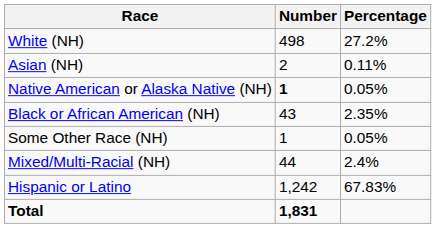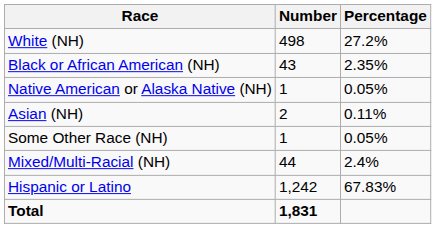 <table class="wikitable">
 <tr>
 <th>Race</th>
 <th>Number</th>
 <th>Percentage</th>
 </tr>
 <tr>
 <td><a href='#'>White</a> (NH)</td>
 <td>498</td>
 <td>27.2%</td>
 </tr>
 <tr>
+<td><a href='#'>Black or African American</a> (NH)</td>
+<td>43</td>
+<td>2.35%</td>
+</tr>
+<tr>
+<td><a href='#'>Native American</a> or <a href='#'>Alaska Native</a> (NH)</td>
+<td>1</td>
+<td>0.05%</td>
+</tr>
+<tr>
 <td><a href='#'>Asian</a> (NH)</td>
 <td>2</td>
 <td>0.11%</td>
-</tr>
-<tr>
-<td><a href='#'>Native American</a> or <a href='#'>Alaska Native</a> (NH)</td>
-<td><strong>1</strong></td>
-<td>0.05%</td>
-</tr>
-<tr>
-<td><a href='#'>Black or African American</a> (NH)</td>
-<td>43</td>
-<td>2.35%</td>
 </tr>
 <tr>
 <td>Some Other Race (NH)</td>
 <td>1</td>
 <td>0.05%</td>
 </tr>
 <tr>
 <td><a href='#'>Mixed/Multi-Racial</a> (NH)</td>
 <td>44</td>
 <td>2.4%</td>
 </tr>
 <tr>
 <td><a href='#'>Hispanic or Latino</a></td>
 <td>1,242</td>
 <td>67.83%</td>
 </tr>
 <tr>
 <td><strong>Total</strong></td>
 <td><strong>1,831</strong></td>
 <td></td>
 </tr>
 </table>
